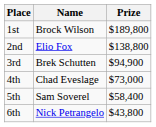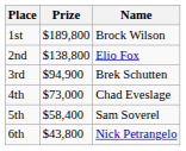 <table class="wikitable">
 <tr>
 <th>Place</th>
+<th>Prize</th>
 <th>Name</th>
-<th>Prize</th>
 </tr>
 <tr>
 <td>1st</td>
+<td>$189,800</td>
 <td> Brock Wilson</td>
-<td>$189,800</td>
 </tr>
 <tr>
 <td>2nd</td>
+<td>$138,800</td>
 <td> <a href='#'>Elio Fox</a></td>
-<td>$138,800</td>
 </tr>
 <tr>
 <td>3rd</td>
+<td>$94,900</td>
 <td> Brek Schutten</td>
-<td>$94,900</td>
 </tr>
 <tr>
 <td>4th</td>
+<td>$73,000</td>
 <td> Chad Eveslage</td>
-<td>$73,000</td>
 </tr>
 <tr>
 <td>5th</td>
+<td>$58,400</td>
 <td> Sam Soverel</td>
-<td>$58,400</td>
 </tr>
 <tr>
 <td>6th</td>
+<td>$43,800</td>
 <td> <a href='#'>Nick Petrangelo</a></td>
-<td>$43,800</td>
 </tr>
 </table>
